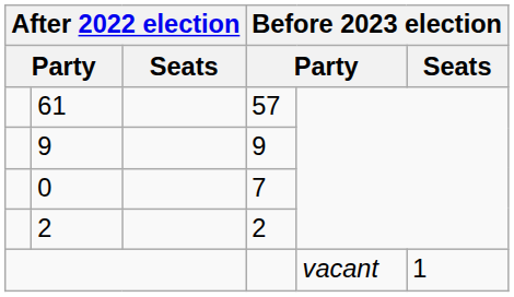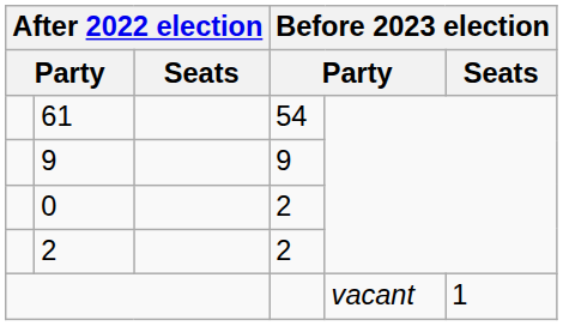 <table class="wikitable">
 <tr>
 <th colspan="3">After <a href='#'>2022 election</a></th>
 <th colspan="3">Before 2023 election</th>
 </tr>
 <tr>
 <th colspan="2">Party</th>
 <th>Seats</th>
 <th colspan="2">Party</th>
 <th>Seats</th>
 </tr>
 <tr>
 <td></td>
 <td>61</td>
 <td></td>
-<td>57</td>
+<td>54</td>
 </tr>
 <tr>
 <td></td>
 <td>9</td>
 <td></td>
 <td>9</td>
 </tr>
 <tr>
 <td></td>
 <td>0</td>
 <td></td>
-<td>7</td>
+<td>2</td>
 </tr>
 <tr>
 <td></td>
 <td>2</td>
 <td></td>
 <td>2</td>
 </tr>
 <tr>
 <td colspan=3> </td>
 <td> </td>
 <td><em>vacant</em></td>
 <td>1</td>
 </tr>
 </table>
